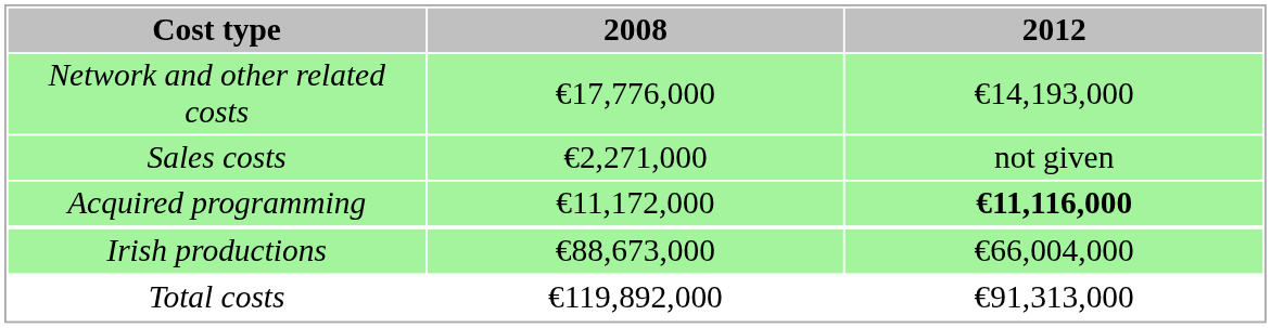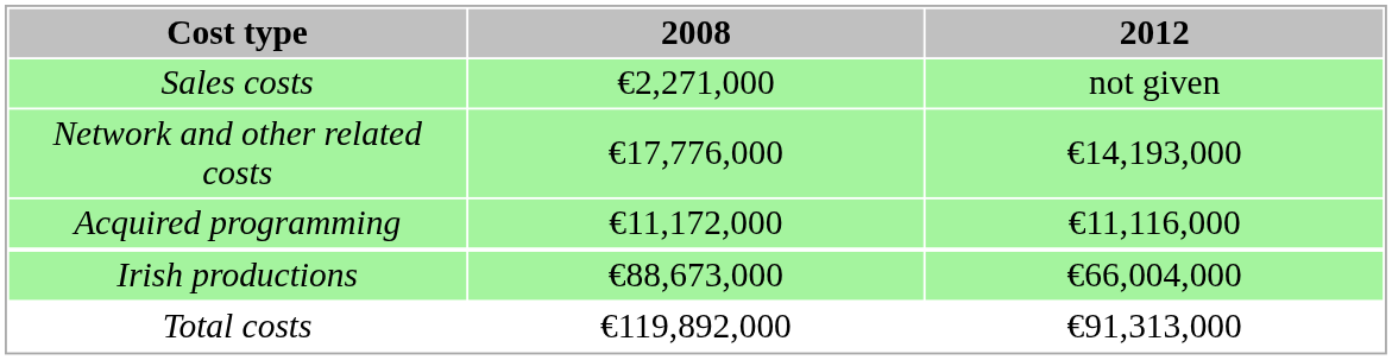 <table border="0" cellpadding="2" cellspacing="1" style="width:50%; border:1px solid #aaa;">
 <tr>
 <th style="width:33%; background:silver;">Cost type</th>
 <th style="width:33%; background:silver;">2008</th>
 <th style="width:33%; background:silver;">2012</th>
 </tr>
 <tr style="text-align:center; background:#a4f49e;">
+<td><em>Sales costs</em></td>
+<td>€2,271,000</td>
+<td>not given</td>
+</tr>
+<tr style="text-align:center; background:#a4f49e;">
 <td><em>Network and other related costs</em></td>
 <td>€17,776,000</td>
 <td>€14,193,000</td>
 </tr>
 <tr style="text-align:center; background:#a4f49e;">
-<td><em>Sales costs</em></td>
-<td>€2,271,000</td>
-<td>not given</td>
-</tr>
-<tr style="text-align:center; background:#a4f49e;">
 <td><em>Acquired programming</em></td>
 <td>€11,172,000</td>
-<td><strong>€11,116,000</strong></td>
+<td>€11,116,000</td>
 </tr>
 <tr align=center>
 </tr>
 <tr style="text-align:center; background:#a4f49e;">
 <td><em>Irish productions</em></td>
 <td>€88,673,000</td>
 <td>€66,004,000</td>
 </tr>
 <tr align=center>
 <td><em>Total costs</em></td>
 <td>€119,892,000</td>
 <td>€91,313,000</td>
 </tr>
 </table>
